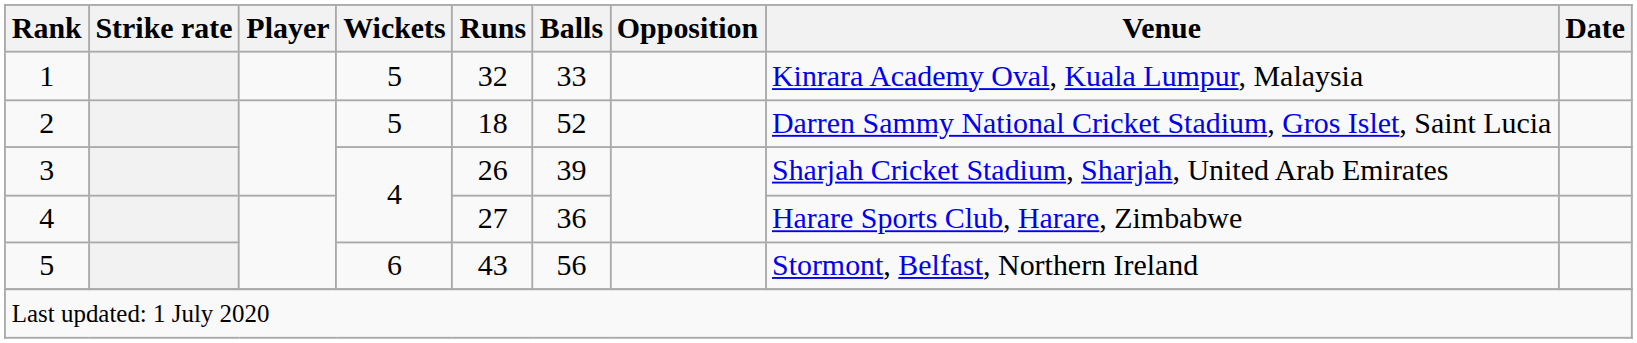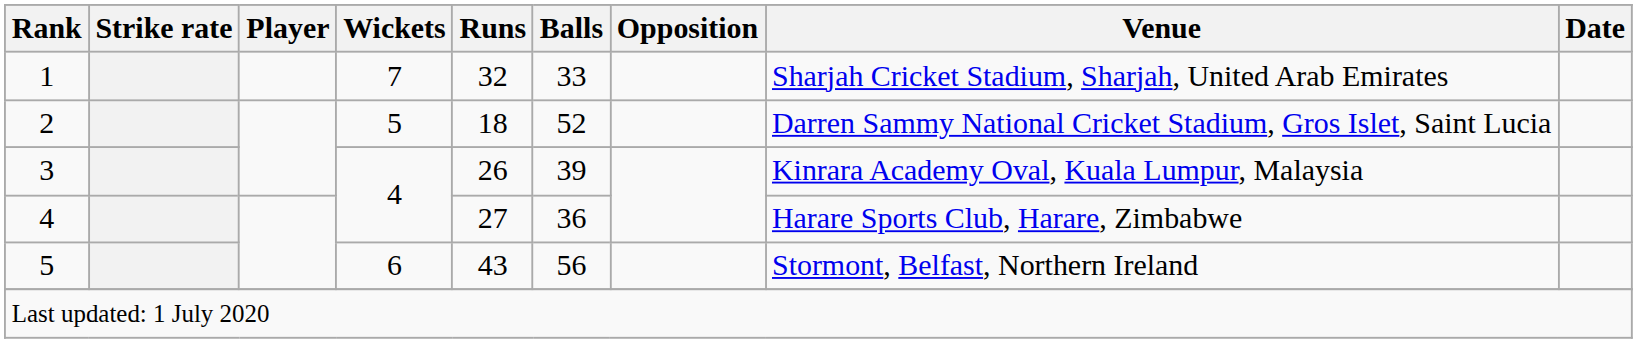 <table class="wikitable plainrowheaders sortable">
 <tr>
 <th scope=col>Rank</th>
 <th scope=col>Strike rate</th>
 <th scope=col>Player</th>
 <th scope=col>Wickets</th>
 <th scope=col>Runs</th>
 <th scope=col>Balls</th>
 <th scope=col>Opposition</th>
 <th scope=col>Venue</th>
 <th scope=col>Date</th>
 </tr>
 <tr>
 <td align=center>1</td>
 <th scope=row style=text-align:center;></th>
 <td></td>
-<td align=center>5</td>
+<td align=center>7</td>
 <td align=center>32</td>
 <td align=center>33</td>
 <td></td>
-<td><a href='#'>Kinrara Academy Oval</a>, <a href='#'>Kuala Lumpur</a>, Malaysia</td>
+<td><a href='#'>Sharjah Cricket Stadium</a>, <a href='#'>Sharjah</a>, United Arab Emirates</td>
 <td></td>
 </tr>
 <tr>
 <td align=center>2</td>
 <th scope=row style=text-align:center;></th>
 <td rowspan=2></td>
 <td align=center>5</td>
 <td align=center>18</td>
 <td align=center>52</td>
 <td></td>
 <td><a href='#'>Darren Sammy National Cricket Stadium</a>, <a href='#'>Gros Islet</a>, Saint Lucia</td>
 <td></td>
 </tr>
 <tr>
 <td align=center>3</td>
 <th scope=row style=text-align:center;></th>
 <td align=center rowspan=2>4</td>
 <td align=center>26</td>
 <td align=center>39</td>
 <td rowspan=2></td>
-<td><a href='#'>Sharjah Cricket Stadium</a>, <a href='#'>Sharjah</a>, United Arab Emirates</td>
+<td><a href='#'>Kinrara Academy Oval</a>, <a href='#'>Kuala Lumpur</a>, Malaysia</td>
 <td></td>
 </tr>
 <tr>
 <td align=center>4</td>
 <th scope=row style=text-align:center;></th>
 <td rowspan=2></td>
 <td align=center>27</td>
 <td align=center>36</td>
 <td><a href='#'>Harare Sports Club</a>, <a href='#'>Harare</a>, Zimbabwe</td>
 <td></td>
 </tr>
 <tr>
 <td align=center>5</td>
 <th scope=row style=text-align:center;></th>
 <td align=center>6</td>
 <td align=center>43</td>
 <td align=center>56</td>
 <td></td>
 <td><a href='#'>Stormont</a>, <a href='#'>Belfast</a>, Northern Ireland</td>
 <td></td>
 </tr>
 <tr>
 </tr>
 <tr class=sortbottom>
 <td colspan=9><small>Last updated: 1 July 2020</small></td>
 </tr>
 </table>
